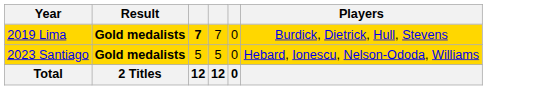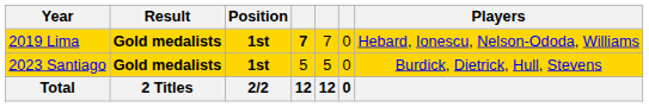 <table class="wikitable" style="text-align: center;">
 <tr>
 <th>Year</th>
 <th>Result</th>
+<th>Position</th>
 <th></th>
 <th></th>
 <th></th>
 <th>Players</th>
 </tr>
 <tr bgcolor=gold>
 <td style="text-align: left;"> <a href='#'>2019 Lima</a></td>
 <td><strong>Gold medalists</strong></td>
+<td><strong>1st</strong></td>
 <td><strong>7</strong></td>
 <td>7</td>
 <td>0</td>
-<td><a href='#'>Burdick</a>, <a href='#'>Dietrick</a>, <a href='#'>Hull</a>, <a href='#'>Stevens</a></td>
+<td><a href='#'>Hebard</a>, <a href='#'>Ionescu</a>, <a href='#'>Nelson-Ododa</a>, <a href='#'>Williams</a></td>
 </tr>
 <tr bgcolor=gold>
 <td style="text-align: left;"> <a href='#'>2023 Santiago</a></td>
 <td><strong>Gold medalists</strong></td>
+<td><strong>1st</strong></td>
 <td>5</td>
 <td>5</td>
 <td>0</td>
-<td><a href='#'>Hebard</a>, <a href='#'>Ionescu</a>, <a href='#'>Nelson-Ododa</a>, <a href='#'>Williams</a></td>
+<td><a href='#'>Burdick</a>, <a href='#'>Dietrick</a>, <a href='#'>Hull</a>, <a href='#'>Stevens</a></td>
 </tr>
 <tr>
 <th>Total</th>
 <th>2 Titles</th>
+<th>2/2</th>
 <th>12</th>
 <th>12</th>
 <th>0</th>
 <th></th>
 </tr>
 </table>
